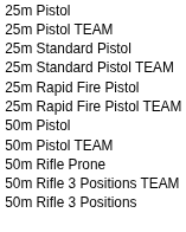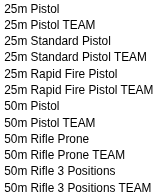 <table>
 <tr>
 <td>25m Pistol</td>
 <td></td>
 <td></td>
 <td></td>
 </tr>
 <tr>
 <td>25m Pistol TEAM</td>
 <td></td>
 <td></td>
 <td></td>
 </tr>
 <tr>
 <td>25m Standard Pistol</td>
 <td></td>
 <td></td>
 <td></td>
 </tr>
 <tr>
 <td>25m Standard Pistol TEAM</td>
 <td></td>
 <td></td>
 <td></td>
 </tr>
 <tr>
 <td>25m Rapid Fire Pistol</td>
 <td></td>
 <td></td>
 <td></td>
 </tr>
 <tr>
 <td>25m Rapid Fire Pistol TEAM</td>
 <td></td>
 <td></td>
 <td></td>
 </tr>
 <tr>
 <td>50m Pistol</td>
 <td></td>
 <td></td>
 <td></td>
 </tr>
 <tr>
 <td>50m Pistol TEAM</td>
 <td></td>
 <td></td>
 <td></td>
 </tr>
 <tr>
 <td>50m Rifle Prone</td>
 <td></td>
 <td></td>
 <td></td>
 </tr>
 <tr>
-<td>50m Rifle 3 Positions TEAM</td>
+<td>50m Rifle Prone TEAM</td>
 <td></td>
 <td></td>
 <td></td>
 </tr>
 <tr>
 <td>50m Rifle 3 Positions</td>
 <td></td>
 <td></td>
 <td></td>
 </tr>
+<tr>
+<td>50m Rifle 3 Positions TEAM</td>
+<td></td>
+<td></td>
+<td></td>
+</tr>
 </table>
